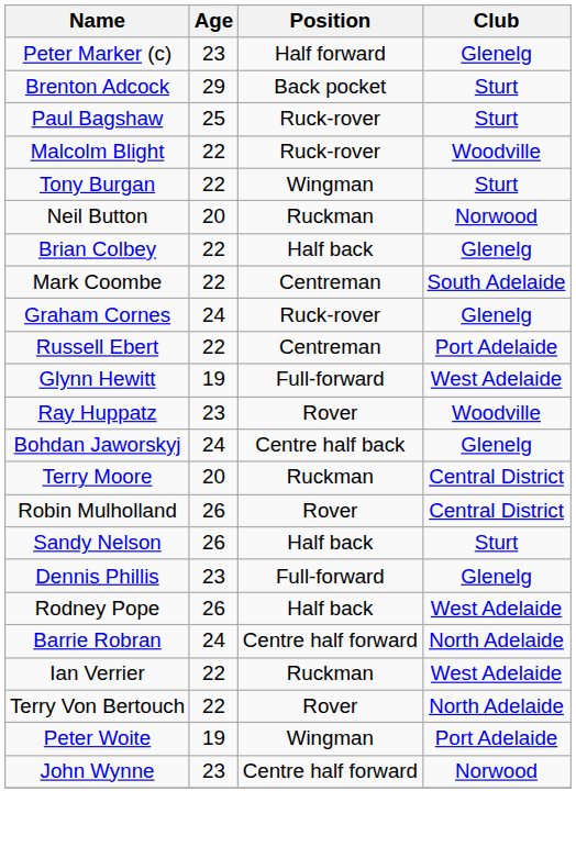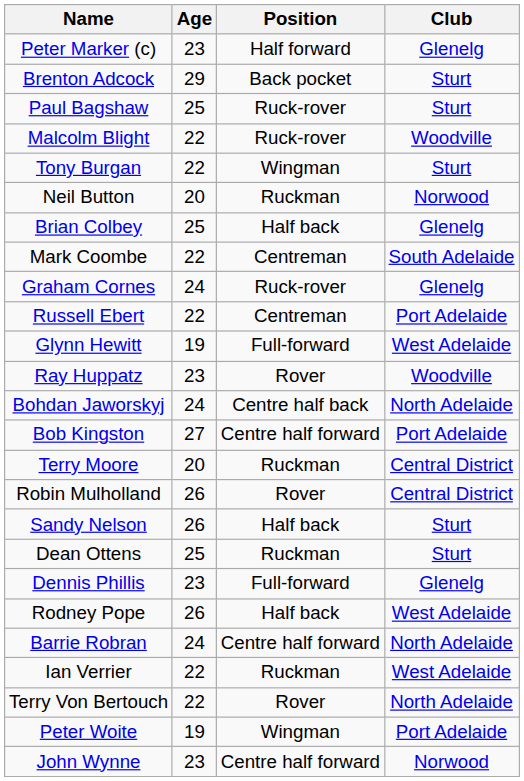 <table class="wikitable sortable" style="text-align:center">
 <tr>
 <th>Name</th>
 <th>Age</th>
 <th>Position</th>
 <th>Club</th>
 </tr>
 <tr>
 <td><a href='#'>Peter Marker</a> (c)</td>
 <td>23</td>
 <td>Half forward</td>
 <td><a href='#'>Glenelg</a></td>
 </tr>
 <tr>
 <td><a href='#'>Brenton Adcock</a></td>
 <td>29</td>
 <td>Back pocket</td>
 <td><a href='#'>Sturt</a></td>
 </tr>
 <tr>
 <td><a href='#'>Paul Bagshaw</a></td>
 <td>25</td>
 <td>Ruck-rover</td>
 <td><a href='#'>Sturt</a></td>
 </tr>
 <tr>
 <td><a href='#'>Malcolm Blight</a></td>
 <td>22</td>
 <td>Ruck-rover</td>
 <td><a href='#'>Woodville</a></td>
 </tr>
 <tr>
 <td><a href='#'>Tony Burgan</a></td>
 <td>22</td>
 <td>Wingman</td>
 <td><a href='#'>Sturt</a></td>
 </tr>
 <tr>
 <td>Neil Button</td>
 <td>20</td>
 <td>Ruckman</td>
 <td><a href='#'>Norwood</a></td>
 </tr>
 <tr>
 <td><a href='#'>Brian Colbey</a></td>
-<td>22</td>
+<td>25</td>
 <td>Half back</td>
 <td><a href='#'>Glenelg</a></td>
 </tr>
 <tr>
 <td>Mark Coombe</td>
 <td>22</td>
 <td>Centreman</td>
 <td><a href='#'>South Adelaide</a></td>
 </tr>
 <tr>
 <td><a href='#'>Graham Cornes</a></td>
 <td>24</td>
 <td>Ruck-rover</td>
 <td><a href='#'>Glenelg</a></td>
 </tr>
 <tr>
 <td><a href='#'>Russell Ebert</a></td>
 <td>22</td>
 <td>Centreman</td>
 <td><a href='#'>Port Adelaide</a></td>
 </tr>
 <tr>
 <td><a href='#'>Glynn Hewitt</a></td>
 <td>19</td>
 <td>Full-forward</td>
 <td><a href='#'>West Adelaide</a></td>
 </tr>
 <tr>
 <td><a href='#'>Ray Huppatz</a></td>
 <td>23</td>
 <td>Rover</td>
 <td><a href='#'>Woodville</a></td>
 </tr>
 <tr>
 <td><a href='#'>Bohdan Jaworskyj</a></td>
 <td>24</td>
 <td>Centre half back</td>
-<td><a href='#'>Glenelg</a></td>
+<td><a href='#'>North Adelaide</a></td>
+</tr>
+<tr>
+<td><a href='#'>Bob Kingston</a></td>
+<td>27</td>
+<td>Centre half forward</td>
+<td><a href='#'>Port Adelaide</a></td>
 </tr>
 <tr>
 <td><a href='#'>Terry Moore</a></td>
 <td>20</td>
 <td>Ruckman</td>
 <td><a href='#'>Central District</a></td>
 </tr>
 <tr>
 <td>Robin Mulholland</td>
 <td>26</td>
 <td>Rover</td>
 <td><a href='#'>Central District</a></td>
 </tr>
 <tr>
 <td><a href='#'>Sandy Nelson</a></td>
 <td>26</td>
 <td>Half back</td>
+<td><a href='#'>Sturt</a></td>
+</tr>
+<tr>
+<td>Dean Ottens</td>
+<td>25</td>
+<td>Ruckman</td>
 <td><a href='#'>Sturt</a></td>
 </tr>
 <tr>
 <td><a href='#'>Dennis Phillis</a></td>
 <td>23</td>
 <td>Full-forward</td>
 <td><a href='#'>Glenelg</a></td>
 </tr>
 <tr>
 <td>Rodney Pope</td>
 <td>26</td>
 <td>Half back</td>
 <td><a href='#'>West Adelaide</a></td>
 </tr>
 <tr>
 <td><a href='#'>Barrie Robran</a></td>
 <td>24</td>
 <td>Centre half forward</td>
 <td><a href='#'>North Adelaide</a></td>
 </tr>
 <tr>
 <td>Ian Verrier</td>
 <td>22</td>
 <td>Ruckman</td>
 <td><a href='#'>West Adelaide</a></td>
 </tr>
 <tr>
 <td>Terry Von Bertouch</td>
 <td>22</td>
 <td>Rover</td>
 <td><a href='#'>North Adelaide</a></td>
 </tr>
 <tr>
 <td><a href='#'>Peter Woite</a></td>
 <td>19</td>
 <td>Wingman</td>
 <td><a href='#'>Port Adelaide</a></td>
 </tr>
 <tr>
 <td><a href='#'>John Wynne</a></td>
 <td>23</td>
 <td>Centre half forward</td>
 <td><a href='#'>Norwood</a></td>
 </tr>
 <tr>
 </tr>
 </table>
